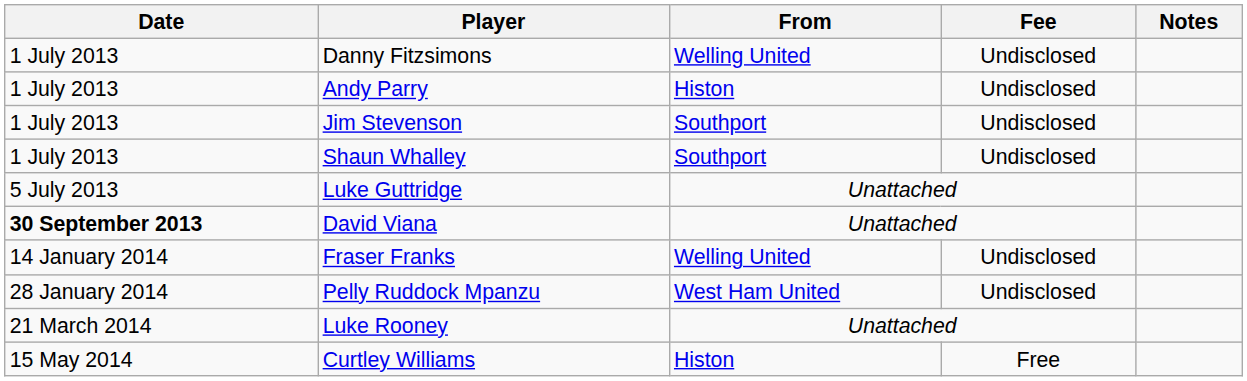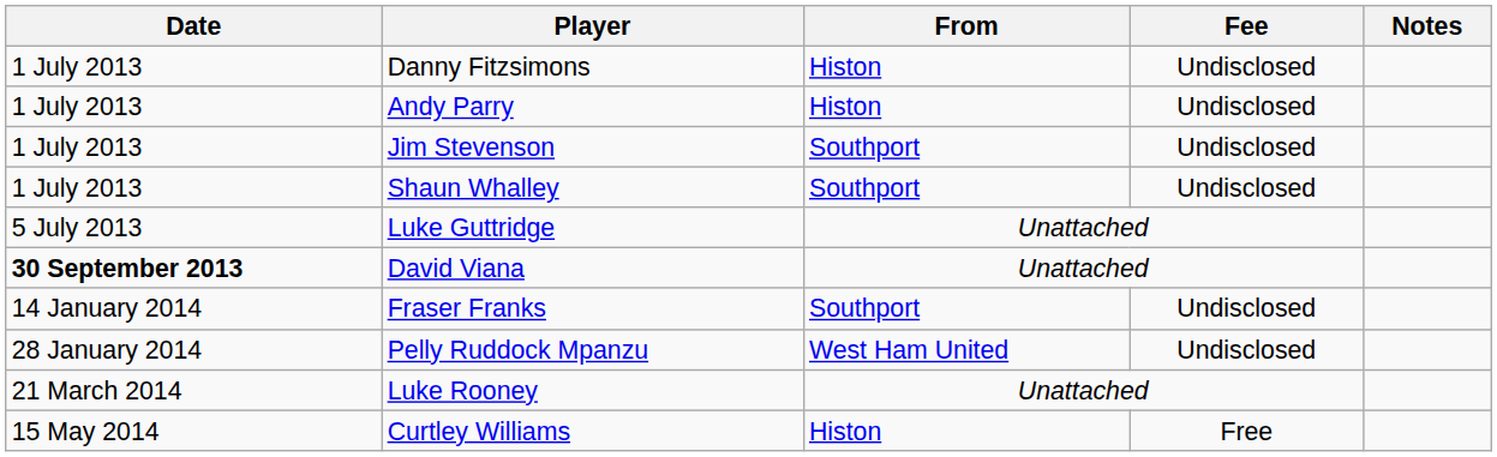 <table class="wikitable" style="text-align:center; font-size:95%;width:70%; text-align:left">
 <tr>
 <th><strong>Date</strong></th>
 <th><strong>Player</strong></th>
 <th><strong>From</strong></th>
 <th><strong>Fee</strong></th>
 <th><strong>Notes</strong></th>
 </tr>
 <tr>
 <td>1 July 2013</td>
 <td> Danny Fitzsimons</td>
-<td><a href='#'>Welling United</a></td>
+<td><a href='#'>Histon</a></td>
 <td style="text-align:center;">Undisclosed</td>
 <td style="text-align:center;"></td>
 </tr>
 <tr>
 <td>1 July 2013</td>
 <td> <a href='#'>Andy Parry</a></td>
 <td><a href='#'>Histon</a></td>
 <td style="text-align:center;">Undisclosed</td>
 <td style="text-align:center;"></td>
 </tr>
 <tr>
 <td>1 July 2013</td>
 <td> <a href='#'>Jim Stevenson</a></td>
 <td><a href='#'>Southport</a></td>
 <td style="text-align:center;">Undisclosed</td>
 <td style="text-align:center;"></td>
 </tr>
 <tr>
 <td>1 July 2013</td>
 <td> <a href='#'>Shaun Whalley</a></td>
 <td><a href='#'>Southport</a></td>
 <td style="text-align:center;">Undisclosed</td>
 <td style="text-align:center;"></td>
 </tr>
 <tr>
 <td>5 July 2013</td>
 <td> <a href='#'>Luke Guttridge</a></td>
 <td style="text-align:center;" colspan="2"><em>Unattached</em></td>
 <td style="text-align:center;"></td>
 </tr>
 <tr>
 <td><strong>30 September 2013</strong></td>
 <td> <a href='#'>David Viana</a></td>
 <td style="text-align:center;" colspan="2"><em>Unattached</em></td>
 <td style="text-align:center;"></td>
 </tr>
 <tr>
 <td>14 January 2014</td>
 <td> <a href='#'>Fraser Franks</a></td>
-<td><a href='#'>Welling United</a></td>
+<td><a href='#'>Southport</a></td>
 <td style="text-align:center;">Undisclosed</td>
 <td style="text-align:center;"></td>
 </tr>
 <tr>
 <td>28 January 2014</td>
 <td> <a href='#'>Pelly Ruddock Mpanzu</a></td>
 <td><a href='#'>West Ham United</a></td>
 <td style="text-align:center;">Undisclosed</td>
 <td style="text-align:center;"></td>
 </tr>
 <tr>
 <td>21 March 2014</td>
 <td> <a href='#'>Luke Rooney</a></td>
 <td style="text-align:center;" colspan="2"><em>Unattached</em></td>
 <td style="text-align:center;"></td>
 </tr>
 <tr>
 <td>15 May 2014</td>
 <td> <a href='#'>Curtley Williams</a></td>
 <td><a href='#'>Histon</a></td>
 <td style="text-align:center;">Free</td>
 <td style="text-align:center;"></td>
 </tr>
 </table>
